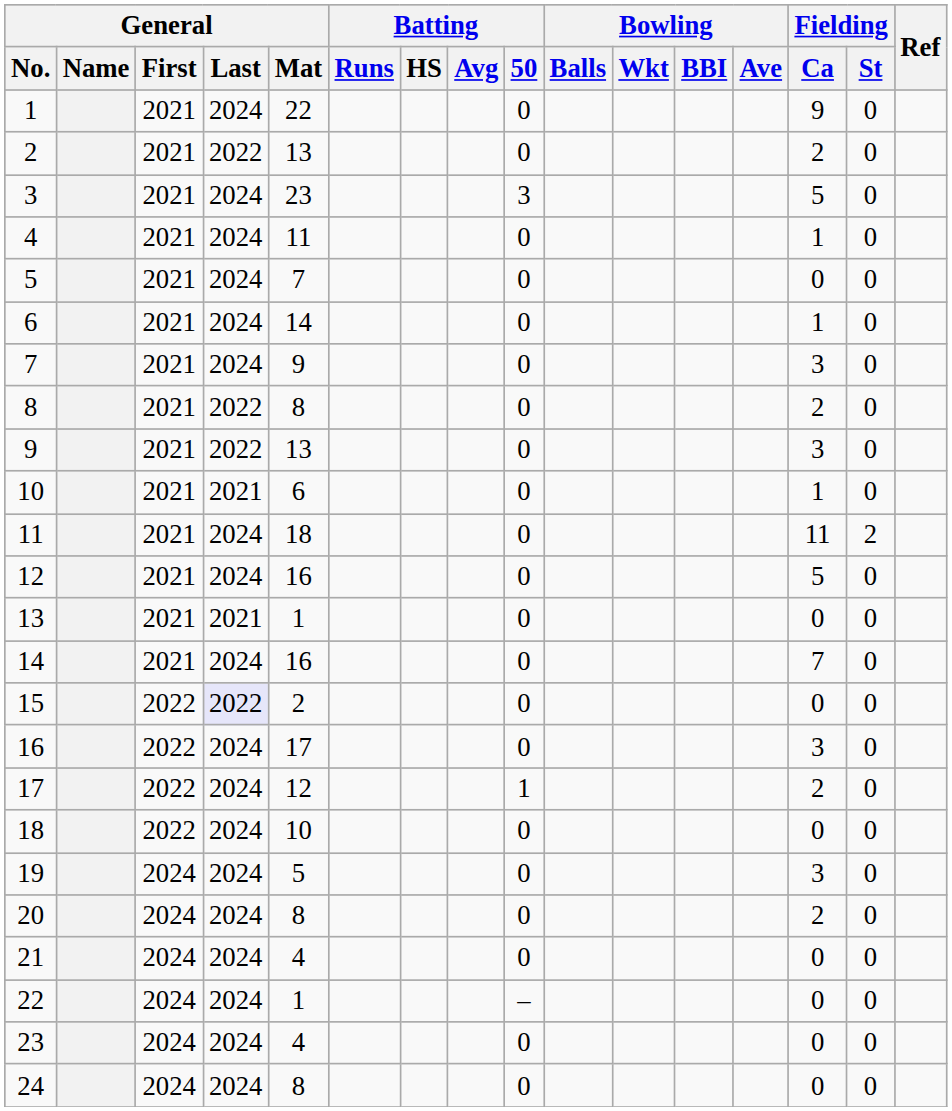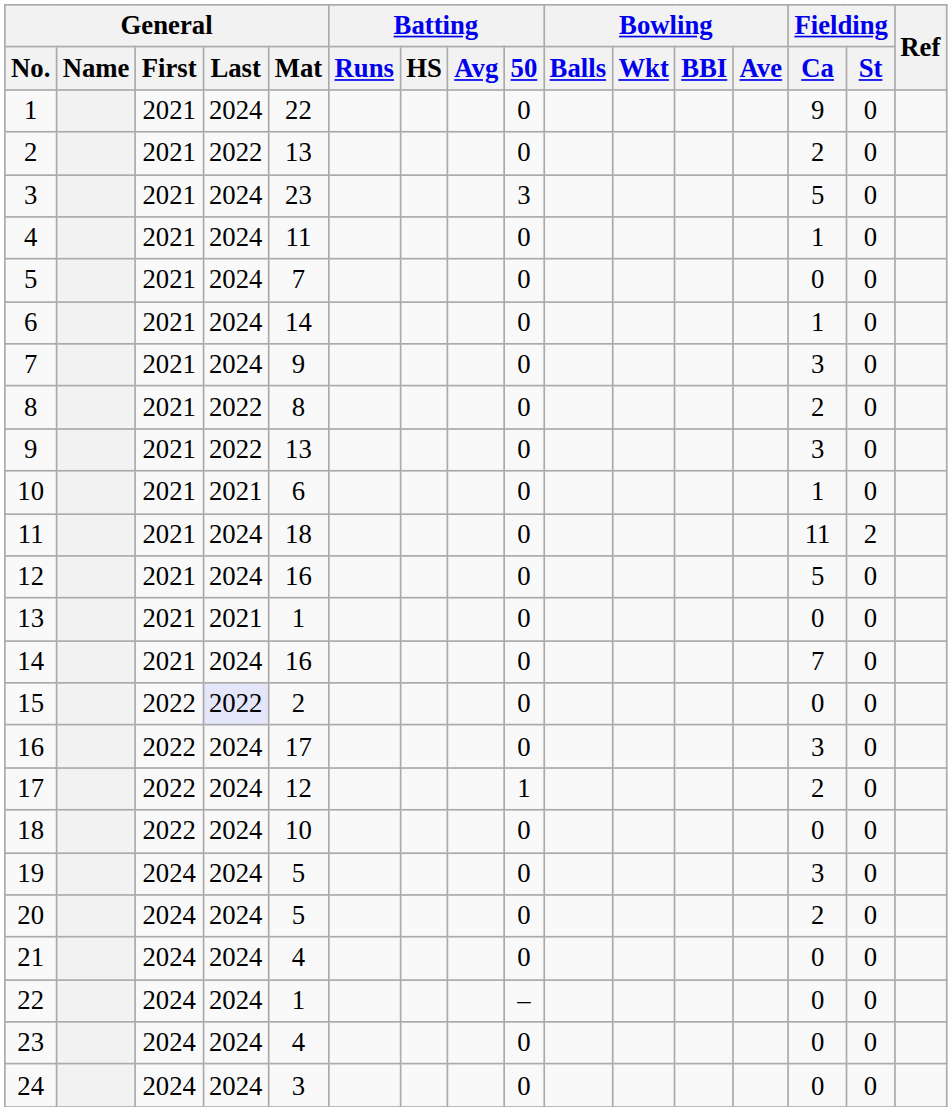 <table class="wikitable plainrowheaders sortable">
 <tr align="center">
 <th scope="col" colspan=5 class="unsortable">General</th>
 <th scope="col" colspan=4 class="unsortable"><a href='#'>Batting</a></th>
 <th scope="col" colspan=4 class="unsortable"><a href='#'>Bowling</a></th>
 <th scope="col" colspan=2 class="unsortable"><a href='#'>Fielding</a></th>
 <th scope="col" rowspan=2 class="unsortable">Ref</th>
 </tr>
 <tr align="center">
 <th scope="col">No.</th>
 <th scope="col">Name</th>
 <th scope="col">First</th>
 <th scope="col">Last</th>
 <th scope="col">Mat</th>
 <th scope="col"><a href='#'>Runs</a></th>
 <th scope="col">HS</th>
 <th scope="col"><a href='#'>Avg</a></th>
 <th scope="col"><a href='#'>50</a></th>
 <th scope="col"><a href='#'>Balls</a></th>
 <th scope="col"><a href='#'>Wkt</a></th>
 <th scope="col"><a href='#'>BBI</a></th>
 <th scope="col"><a href='#'>Ave</a></th>
 <th scope="col"><a href='#'>Ca</a></th>
 <th scope="col"><a href='#'>St</a></th>
 </tr>
 <tr align="center">
 <td>1</td>
 <th scope="row" align="left"></th>
 <td>2021</td>
 <td>2024</td>
 <td>22</td>
 <td></td>
 <td></td>
 <td></td>
 <td>0</td>
 <td></td>
 <td></td>
 <td></td>
 <td></td>
 <td>9</td>
 <td>0</td>
 <td></td>
 </tr>
 <tr align="center">
 <td>2</td>
 <th scope="row" align="left"></th>
 <td>2021</td>
 <td>2022</td>
 <td>13</td>
 <td></td>
 <td></td>
 <td></td>
 <td>0</td>
 <td></td>
 <td></td>
 <td></td>
 <td></td>
 <td>2</td>
 <td>0</td>
 <td></td>
 </tr>
 <tr align="center">
 <td>3</td>
 <th scope="row" align="left"></th>
 <td>2021</td>
 <td>2024</td>
 <td>23</td>
 <td></td>
 <td></td>
 <td></td>
 <td>3</td>
 <td></td>
 <td></td>
 <td></td>
 <td></td>
 <td>5</td>
 <td>0</td>
 <td></td>
 </tr>
 <tr align="center">
 <td>4</td>
 <th scope="row" align="left"></th>
 <td>2021</td>
 <td>2024</td>
 <td>11</td>
 <td></td>
 <td></td>
 <td></td>
 <td>0</td>
 <td></td>
 <td></td>
 <td></td>
 <td></td>
 <td>1</td>
 <td>0</td>
 <td></td>
 </tr>
 <tr align="center">
 <td>5</td>
 <th scope="row" align="left"></th>
 <td>2021</td>
 <td>2024</td>
 <td>7</td>
 <td></td>
 <td></td>
 <td></td>
 <td>0</td>
 <td></td>
 <td></td>
 <td></td>
 <td></td>
 <td>0</td>
 <td>0</td>
 <td></td>
 </tr>
 <tr align="center">
 <td>6</td>
 <th scope="row" align="left"></th>
 <td>2021</td>
 <td>2024</td>
 <td>14</td>
 <td></td>
 <td></td>
 <td></td>
 <td>0</td>
 <td></td>
 <td></td>
 <td></td>
 <td></td>
 <td>1</td>
 <td>0</td>
 <td></td>
 </tr>
 <tr align="center">
 <td>7</td>
 <th scope="row" align="left"></th>
 <td>2021</td>
 <td>2024</td>
 <td>9</td>
 <td></td>
 <td></td>
 <td></td>
 <td>0</td>
 <td></td>
 <td></td>
 <td></td>
 <td></td>
 <td>3</td>
 <td>0</td>
 <td></td>
 </tr>
 <tr align="center">
 <td>8</td>
 <th scope="row" align="left"></th>
 <td>2021</td>
 <td>2022</td>
 <td>8</td>
 <td></td>
 <td></td>
 <td></td>
 <td>0</td>
 <td></td>
 <td></td>
 <td></td>
 <td></td>
 <td>2</td>
 <td>0</td>
 <td></td>
 </tr>
 <tr align="center">
 <td>9</td>
 <th scope="row" align="left"></th>
 <td>2021</td>
 <td>2022</td>
 <td>13</td>
 <td></td>
 <td></td>
 <td></td>
 <td>0</td>
 <td></td>
 <td></td>
 <td></td>
 <td></td>
 <td>3</td>
 <td>0</td>
 <td></td>
 </tr>
 <tr align="center">
 <td>10</td>
 <th scope="row" align="left"></th>
 <td>2021</td>
 <td>2021</td>
 <td>6</td>
 <td></td>
 <td></td>
 <td></td>
 <td>0</td>
 <td></td>
 <td></td>
 <td></td>
 <td></td>
 <td>1</td>
 <td>0</td>
 <td></td>
 </tr>
 <tr align="center">
 <td>11</td>
 <th scope="row" align="left"></th>
 <td>2021</td>
 <td>2024</td>
 <td>18</td>
 <td></td>
 <td></td>
 <td></td>
 <td>0</td>
 <td></td>
 <td></td>
 <td></td>
 <td></td>
 <td>11</td>
 <td>2</td>
 <td></td>
 </tr>
 <tr align="center">
 <td>12</td>
 <th scope="row" align="left"></th>
 <td>2021</td>
 <td>2024</td>
 <td>16</td>
 <td></td>
 <td></td>
 <td></td>
 <td>0</td>
 <td></td>
 <td></td>
 <td></td>
 <td></td>
 <td>5</td>
 <td>0</td>
 <td></td>
 </tr>
 <tr align="center">
 <td>13</td>
 <th scope="row" align="left"></th>
 <td>2021</td>
 <td>2021</td>
 <td>1</td>
 <td></td>
 <td></td>
 <td></td>
 <td>0</td>
 <td></td>
 <td></td>
 <td></td>
 <td></td>
 <td>0</td>
 <td>0</td>
 <td></td>
 </tr>
 <tr align="center">
 <td>14</td>
 <th scope="row" align="left"></th>
 <td>2021</td>
 <td>2024</td>
 <td>16</td>
 <td></td>
 <td></td>
 <td></td>
 <td>0</td>
 <td></td>
 <td></td>
 <td></td>
 <td></td>
 <td>7</td>
 <td>0</td>
 <td></td>
 </tr>
 <tr align="center">
 <td>15</td>
 <th scope="row" align="left"></th>
 <td>2022</td>
 <td style="background: lavender;">2022</td>
 <td>2</td>
 <td></td>
 <td></td>
 <td></td>
 <td>0</td>
 <td></td>
 <td></td>
 <td></td>
 <td></td>
 <td>0</td>
 <td>0</td>
 <td></td>
 </tr>
 <tr align="center">
 <td>16</td>
 <th scope="row" align="left"></th>
 <td>2022</td>
 <td>2024</td>
 <td>17</td>
 <td></td>
 <td></td>
 <td></td>
 <td>0</td>
 <td></td>
 <td></td>
 <td></td>
 <td></td>
 <td>3</td>
 <td>0</td>
 <td></td>
 </tr>
 <tr align="center">
 <td>17</td>
 <th scope="row" align="left"></th>
 <td>2022</td>
 <td>2024</td>
 <td>12</td>
 <td></td>
 <td></td>
 <td></td>
 <td>1</td>
 <td></td>
 <td></td>
 <td></td>
 <td></td>
 <td>2</td>
 <td>0</td>
 <td></td>
 </tr>
 <tr align="center">
 <td>18</td>
 <th scope="row" align="left"></th>
 <td>2022</td>
 <td>2024</td>
 <td>10</td>
 <td></td>
 <td></td>
 <td></td>
 <td>0</td>
 <td></td>
 <td></td>
 <td></td>
 <td></td>
 <td>0</td>
 <td>0</td>
 <td></td>
 </tr>
 <tr align="center">
 <td>19</td>
 <th scope="row" align="left"></th>
 <td>2024</td>
 <td>2024</td>
 <td>5</td>
 <td></td>
 <td></td>
 <td></td>
 <td>0</td>
 <td></td>
 <td></td>
 <td></td>
 <td></td>
 <td>3</td>
 <td>0</td>
 <td></td>
 </tr>
 <tr align="center">
 <td>20</td>
 <th scope="row" align="left"></th>
 <td>2024</td>
 <td>2024</td>
-<td>8</td>
+<td>5</td>
 <td></td>
 <td></td>
 <td></td>
 <td>0</td>
 <td></td>
 <td></td>
 <td></td>
 <td></td>
 <td>2</td>
 <td>0</td>
 <td></td>
 </tr>
 <tr align="center">
 <td>21</td>
 <th scope="row" align="left"></th>
 <td>2024</td>
 <td>2024</td>
 <td>4</td>
 <td></td>
 <td></td>
 <td></td>
 <td>0</td>
 <td></td>
 <td></td>
 <td></td>
 <td></td>
 <td>0</td>
 <td>0</td>
 <td></td>
 </tr>
 <tr align="center">
 <td>22</td>
 <th scope="row" align="left"></th>
 <td>2024</td>
 <td>2024</td>
 <td>1</td>
 <td></td>
 <td></td>
 <td></td>
 <td>–</td>
 <td></td>
 <td></td>
 <td></td>
 <td></td>
 <td>0</td>
 <td>0</td>
 <td></td>
 </tr>
 <tr align="center">
 <td>23</td>
 <th scope="row" align="left"></th>
 <td>2024</td>
 <td>2024</td>
 <td>4</td>
 <td></td>
 <td></td>
 <td></td>
 <td>0</td>
 <td></td>
 <td></td>
 <td></td>
 <td></td>
 <td>0</td>
 <td>0</td>
 <td></td>
 </tr>
 <tr align="center">
 <td>24</td>
 <th scope="row" align="left"></th>
 <td>2024</td>
 <td>2024</td>
-<td>8</td>
+<td>3</td>
 <td></td>
 <td></td>
 <td></td>
 <td>0</td>
 <td></td>
 <td></td>
 <td></td>
 <td></td>
 <td>0</td>
 <td>0</td>
 <td></td>
 </tr>
 </table>
